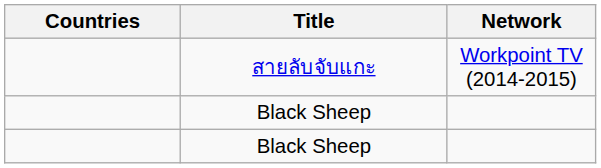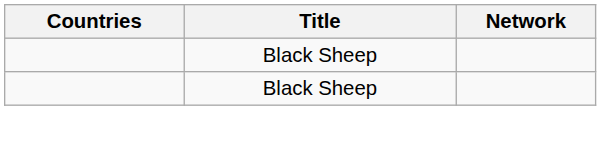 <table class="wikitable" style="text-align:center; font-size:95%; line-height:18px; width:50%;">
 <tr>
 <th width="15%">Countries</th>
 <th width="25%">Title</th>
 <th width="10%">Network</th>
-</tr>
-<tr>
-<td align="left"><strong></strong></td>
-<td><a href='#'>สายลับจับแกะ</a></td>
-<td><a href='#'>Workpoint TV</a> (2014-2015)</td>
 </tr>
 <tr>
 <td align="left"><strong></strong></td>
 <td>Black Sheep</td>
 <td></td>
 </tr>
 <tr>
 <td align="left"><strong></strong></td>
 <td>Black Sheep</td>
 <td></td>
 </tr>
 </table>
